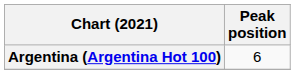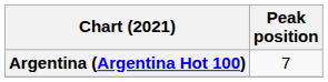 <table class="wikitable sortable plainrowheaders" style="text-align:center">
 <tr>
 <th scope="col">Chart (2021)</th>
 <th scope="col">Peak<br>position</th>
 </tr>
 <tr>
 <th scope="row">Argentina (<a href='#'>Argentina Hot 100</a>)</th>
-<td>6</td>
+<td>7</td>
 </tr>
 <tr>
 </tr>
 </table>
